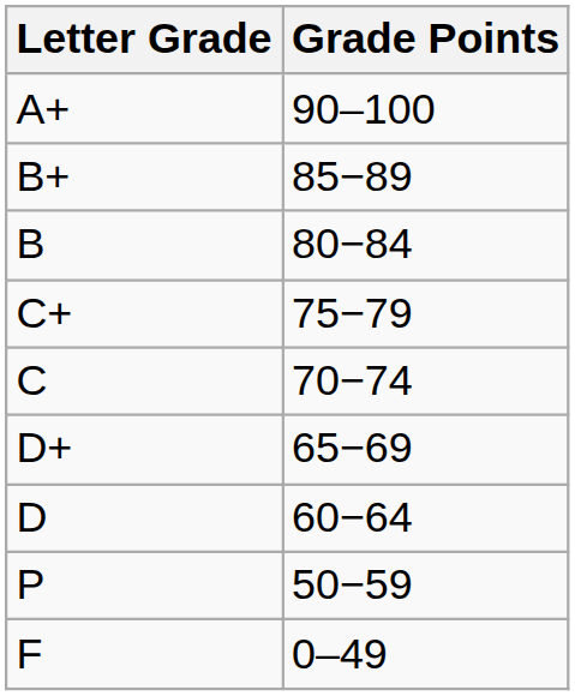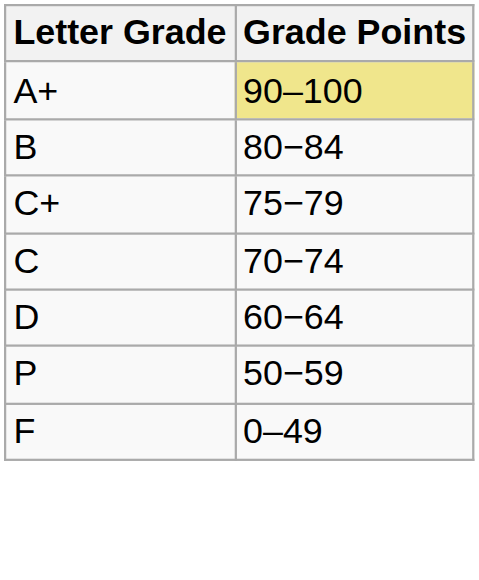 <table class="wikitable">
 <tr>
 <th>Letter Grade</th>
 <th>Grade Points</th>
 </tr>
 <tr>
 <td>A+</td>
-<td>90–100</td>
-</tr>
-<tr>
-<td>B+</td>
-<td>85−89</td>
+<td style="background: khaki;">90–100</td>
 </tr>
 <tr>
 <td>B</td>
 <td>80−84</td>
 </tr>
 <tr>
 <td>C+</td>
 <td>75−79</td>
 </tr>
 <tr>
 <td>C</td>
 <td>70−74</td>
 </tr>
 <tr>
-<td>D+</td>
-<td>65−69</td>
-</tr>
-<tr>
 <td>D</td>
 <td>60−64</td>
 </tr>
 <tr>
 <td>P</td>
 <td>50−59</td>
 </tr>
 <tr>
 <td>F</td>
 <td>0–49</td>
 </tr>
 </table>
